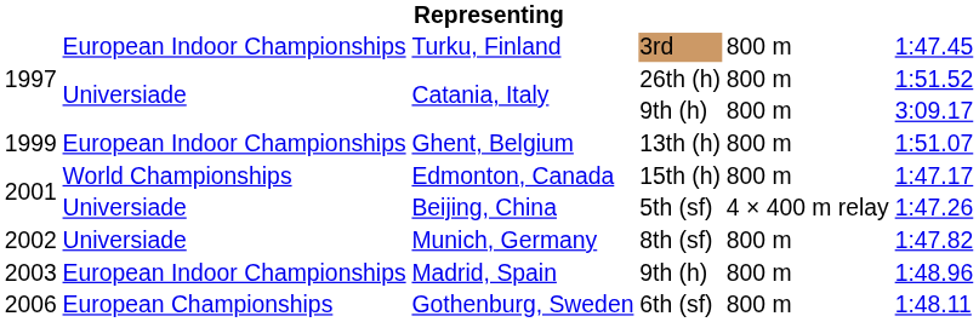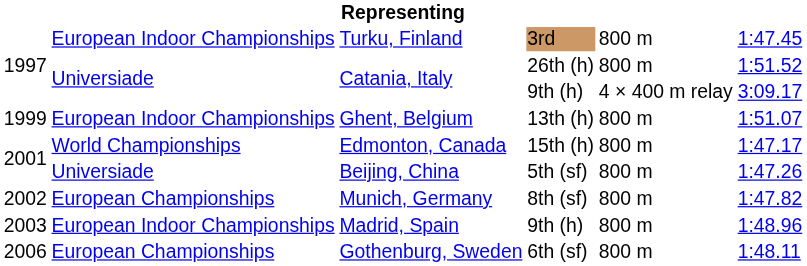 <table>
 <tr>
 <th colspan="6">Representing </th>
 </tr>
 <tr>
 <td rowspan=3>1997</td>
 <td><a href='#'>European Indoor Championships</a></td>
 <td><a href='#'>Turku, Finland</a></td>
 <td bgcolor=cc9966>3rd</td>
 <td>800 m</td>
 <td><a href='#'>1:47.45</a></td>
 </tr>
 <tr>
 <td rowspan=2><a href='#'>Universiade</a></td>
 <td rowspan=2><a href='#'>Catania, Italy</a></td>
 <td>26th (h)</td>
 <td>800 m</td>
 <td><a href='#'>1:51.52</a></td>
 </tr>
 <tr>
 <td>9th (h)</td>
-<td>800 m</td>
+<td>4 × 400 m relay</td>
 <td><a href='#'>3:09.17</a></td>
 </tr>
 <tr>
 <td>1999</td>
 <td><a href='#'>European Indoor Championships</a></td>
 <td><a href='#'>Ghent, Belgium</a></td>
 <td>13th (h)</td>
 <td>800 m</td>
 <td><a href='#'>1:51.07</a></td>
 </tr>
 <tr>
 <td rowspan=2>2001</td>
 <td><a href='#'>World Championships</a></td>
 <td><a href='#'>Edmonton, Canada</a></td>
 <td>15th (h)</td>
 <td>800 m</td>
 <td><a href='#'>1:47.17</a></td>
 </tr>
 <tr>
 <td><a href='#'>Universiade</a></td>
 <td><a href='#'>Beijing, China</a></td>
 <td>5th (sf)</td>
-<td>4 × 400 m relay</td>
+<td>800 m</td>
 <td><a href='#'>1:47.26</a></td>
 </tr>
 <tr>
 <td>2002</td>
-<td><a href='#'>Universiade</a></td>
+<td><a href='#'>European Championships</a></td>
 <td><a href='#'>Munich, Germany</a></td>
 <td>8th (sf)</td>
 <td>800 m</td>
 <td><a href='#'>1:47.82</a></td>
 </tr>
 <tr>
 <td>2003</td>
 <td><a href='#'>European Indoor Championships</a></td>
 <td><a href='#'>Madrid, Spain</a></td>
 <td>9th (h)</td>
 <td>800 m</td>
 <td><a href='#'>1:48.96</a></td>
 </tr>
 <tr>
 <td>2006</td>
 <td><a href='#'>European Championships</a></td>
 <td><a href='#'>Gothenburg, Sweden</a></td>
 <td>6th (sf)</td>
 <td>800 m</td>
 <td><a href='#'>1:48.11</a></td>
 </tr>
 </table>
